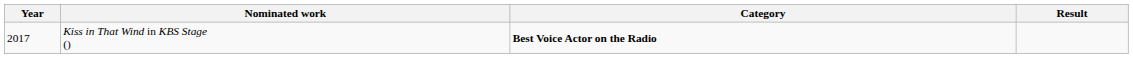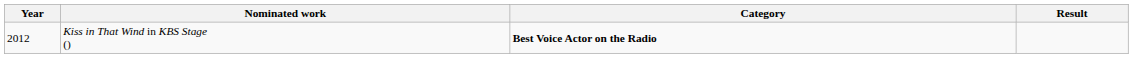 <table class="wikitable" width=100%>
 <tr>
 <th width=5%>Year</th>
 <th width=40%>Nominated work</th>
 <th width=45%>Category</th>
 <th width=10%>Result</th>
 </tr>
 <tr>
-<td>2017</td>
+<td>2012</td>
 <td><em>Kiss in That Wind</em> in <em>KBS Stage</em><br>()</td>
 <td><strong>Best Voice Actor on the Radio</strong></td>
 <td></td>
 </tr>
 </table>
